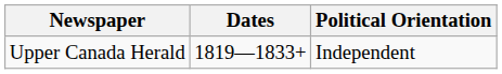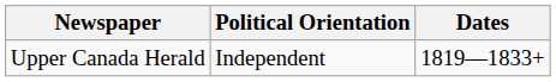 <table class="wikitable">
 <tr>
 <th>Newspaper</th>
+<th>Political Orientation</th>
 <th>Dates</th>
-<th>Political Orientation</th>
 </tr>
 <tr>
 <td>Upper Canada Herald</td>
+<td>Independent</td>
 <td>1819—1833+</td>
-<td>Independent</td>
 </tr>
 </table>
